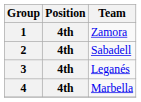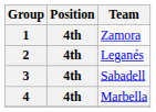 <table class="wikitable">
 <tr>
 <th>Group</th>
 <th>Position</th>
 <th>Team</th>
 </tr>
 <tr>
 <th>1</th>
 <th>4th</th>
 <td><a href='#'>Zamora</a></td>
 </tr>
 <tr>
 <th>2</th>
 <th>4th</th>
-<td><a href='#'>Sabadell</a></td>
+<td><a href='#'>Leganés</a></td>
 </tr>
 <tr>
 <th>3</th>
 <th>4th</th>
-<td><a href='#'>Leganés</a></td>
+<td><a href='#'>Sabadell</a></td>
 </tr>
 <tr>
 <th>4</th>
 <th>4th</th>
 <td><a href='#'>Marbella</a></td>
 </tr>
 <tr>
 </tr>
 </table>
